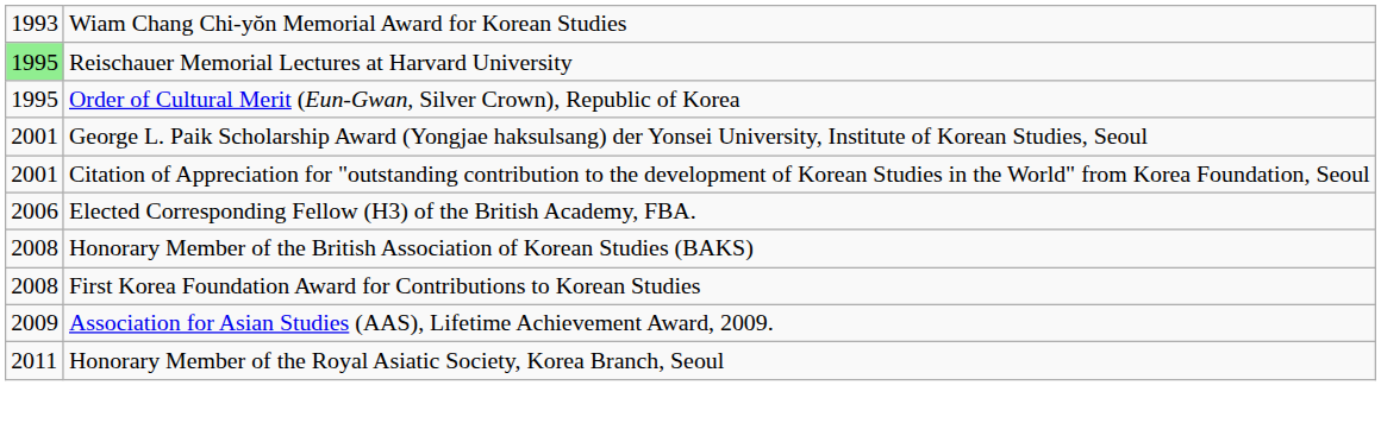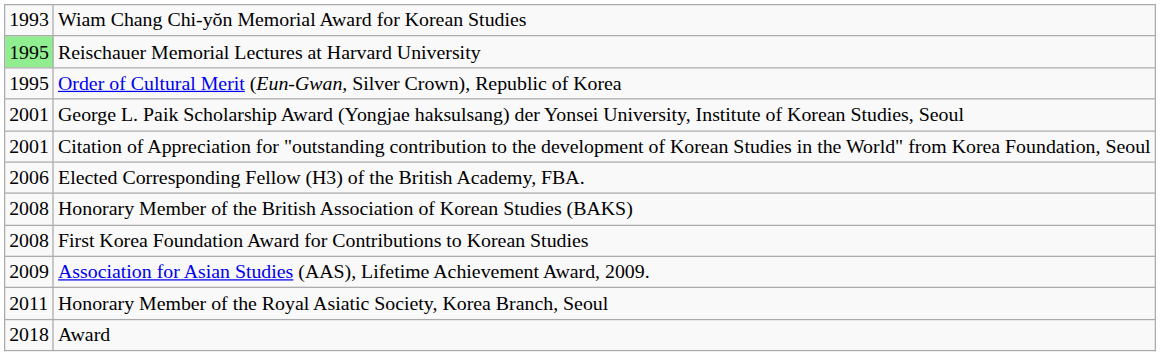 <table class="wikitable">
 <tr>
 <td>1993</td>
 <td>Wiam Chang Chi-yŏn Memorial Award for Korean Studies</td>
 </tr>
 <tr>
 <td style="background: lightgreen;">1995</td>
 <td>Reischauer Memorial Lectures at Harvard University</td>
 </tr>
 <tr>
 <td>1995</td>
 <td><a href='#'>Order of Cultural Merit</a> (<em>Eun-Gwan,</em> Silver Crown), Republic of Korea</td>
 </tr>
 <tr>
 <td>2001</td>
 <td>George L. Paik Scholarship Award (Yongjae haksulsang) der Yonsei University, Institute of Korean Studies, Seoul</td>
 </tr>
 <tr>
 <td>2001</td>
 <td>Citation of Appreciation for "outstanding contribution to the development of Korean Studies in the World" from Korea Foundation, Seoul</td>
 </tr>
 <tr>
 <td>2006</td>
 <td>Elected Corresponding Fellow (H3) of the British Academy, FBA.</td>
 </tr>
 <tr>
 <td>2008</td>
 <td>Honorary Member of the British Association of Korean Studies (BAKS)</td>
 </tr>
 <tr>
 <td>2008</td>
 <td>First Korea Foundation Award for Contributions to Korean Studies</td>
 </tr>
 <tr>
 <td>2009</td>
 <td><a href='#'>Association for Asian Studies</a> (AAS), Lifetime Achievement Award, 2009.</td>
 </tr>
 <tr>
 <td>2011</td>
 <td>Honorary Member of the Royal Asiatic Society, Korea Branch, Seoul</td>
 </tr>
+<tr>
+<td>2018</td>
+<td>Award </td>
+</tr>
 </table>
